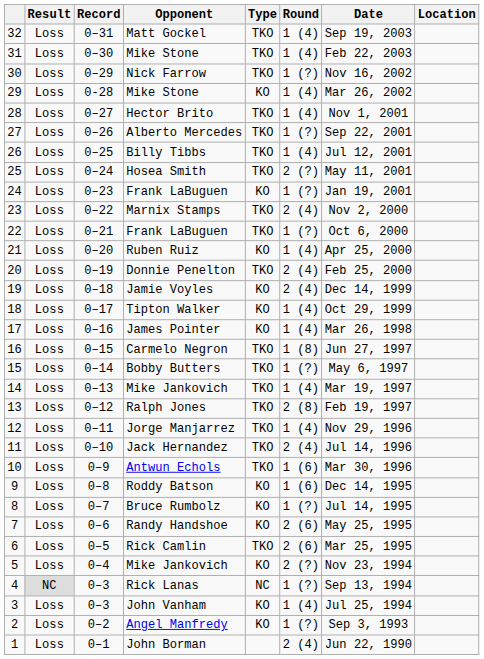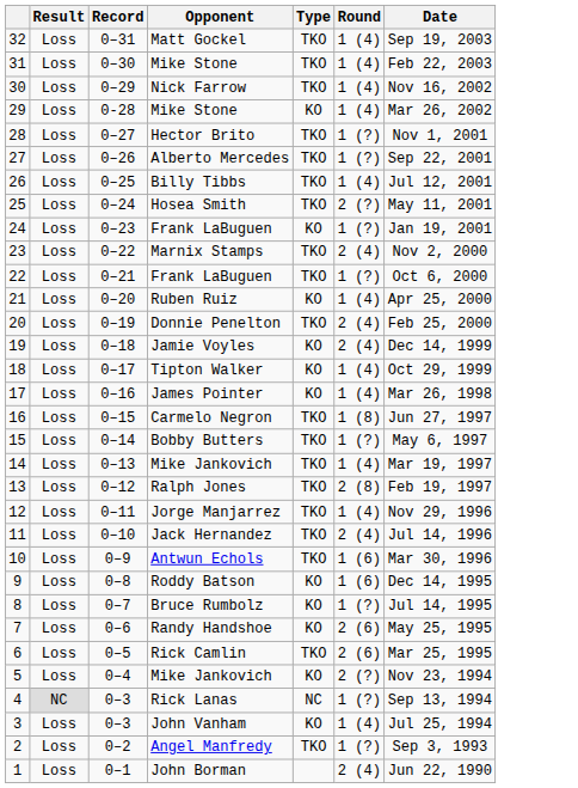 <table class="wikitable" style="text-align:center">
 <tr>
 <th></th>
 <th>Result</th>
 <th>Record</th>
 <th>Opponent</th>
 <th>Type</th>
 <th>Round</th>
 <th>Date</th>
-<th>Location</th>
 </tr>
 <tr>
 <td>32</td>
 <td>Loss</td>
 <td>0–31 </td>
 <td style="text-align:left;">Matt Gockel</td>
 <td>TKO</td>
 <td>1 (4)</td>
 <td>Sep 19, 2003</td>
-<td style="text-align:left;"></td>
 </tr>
 <tr>
 <td>31</td>
 <td>Loss</td>
 <td>0–30 </td>
 <td style="text-align:left;">Mike Stone</td>
 <td>TKO</td>
 <td>1 (4)</td>
 <td>Feb 22, 2003</td>
-<td style="text-align:left;"></td>
 </tr>
 <tr>
 <td>30</td>
 <td>Loss</td>
 <td>0–29 </td>
 <td style="text-align:left;">Nick Farrow</td>
 <td>TKO</td>
-<td>1 (?)</td>
+<td>1 (4)</td>
 <td>Nov 16, 2002</td>
-<td style="text-align:left;"></td>
 </tr>
 <tr>
 <td>29</td>
 <td>Loss</td>
 <td>0-28 </td>
 <td style="text-align:left;">Mike Stone</td>
 <td>KO</td>
 <td>1 (4)</td>
 <td>Mar 26, 2002</td>
-<td style="text-align:left;"></td>
 </tr>
 <tr>
 <td>28</td>
 <td>Loss</td>
 <td>0–27 </td>
 <td style="text-align:left;">Hector Brito</td>
 <td>TKO</td>
-<td>1 (4)</td>
+<td>1 (?)</td>
 <td>Nov 1, 2001</td>
-<td style="text-align:left;"></td>
 </tr>
 <tr>
 <td>27</td>
 <td>Loss</td>
 <td>0–26 </td>
 <td style="text-align:left;">Alberto Mercedes</td>
 <td>TKO</td>
 <td>1 (?)</td>
 <td>Sep 22, 2001</td>
-<td style="text-align:left;"></td>
 </tr>
 <tr>
 <td>26</td>
 <td>Loss</td>
 <td>0–25 </td>
 <td style="text-align:left;">Billy Tibbs</td>
 <td>TKO</td>
 <td>1 (4)</td>
 <td>Jul 12, 2001</td>
-<td style="text-align:left;"></td>
 </tr>
 <tr>
 <td>25</td>
 <td>Loss</td>
 <td>0–24 </td>
 <td style="text-align:left;">Hosea Smith</td>
 <td>TKO</td>
 <td>2 (?)</td>
 <td>May 11, 2001</td>
-<td style="text-align:left;"></td>
 </tr>
 <tr>
 <td>24</td>
 <td>Loss</td>
 <td>0–23 </td>
 <td style="text-align:left;">Frank LaBuguen</td>
 <td>KO</td>
 <td>1 (?)</td>
 <td>Jan 19, 2001</td>
-<td style="text-align:left;"></td>
 </tr>
 <tr>
 <td>23</td>
 <td>Loss</td>
 <td>0–22 </td>
 <td style="text-align:left;">Marnix Stamps</td>
 <td>TKO</td>
 <td>2 (4)</td>
 <td>Nov 2, 2000</td>
-<td style="text-align:left;"></td>
 </tr>
 <tr>
 <td>22</td>
 <td>Loss</td>
 <td>0–21 </td>
 <td style="text-align:left;">Frank LaBuguen</td>
 <td>TKO</td>
 <td>1 (?)</td>
 <td>Oct 6, 2000</td>
-<td style="text-align:left;"></td>
 </tr>
 <tr>
 <td>21</td>
 <td>Loss</td>
 <td>0–20 </td>
 <td style="text-align:left;">Ruben Ruiz</td>
 <td>KO</td>
 <td>1 (4)</td>
 <td>Apr 25, 2000</td>
-<td style="text-align:left;"></td>
 </tr>
 <tr>
 <td>20</td>
 <td>Loss</td>
 <td>0–19 </td>
 <td style="text-align:left;">Donnie Penelton</td>
 <td>TKO</td>
 <td>2 (4)</td>
 <td>Feb 25, 2000</td>
-<td style="text-align:left;"></td>
 </tr>
 <tr>
 <td>19</td>
 <td>Loss</td>
 <td>0–18 </td>
 <td style="text-align:left;">Jamie Voyles</td>
 <td>KO</td>
 <td>2 (4)</td>
 <td>Dec 14, 1999</td>
-<td style="text-align:left;"></td>
 </tr>
 <tr>
 <td>18</td>
 <td>Loss</td>
 <td>0–17 </td>
 <td style="text-align:left;">Tipton Walker</td>
 <td>KO</td>
 <td>1 (4)</td>
 <td>Oct 29, 1999</td>
-<td style="text-align:left;"></td>
 </tr>
 <tr>
 <td>17</td>
 <td>Loss</td>
 <td>0–16 </td>
 <td style="text-align:left;">James Pointer</td>
 <td>KO</td>
 <td>1 (4)</td>
 <td>Mar 26, 1998</td>
-<td style="text-align:left;"></td>
 </tr>
 <tr>
 <td>16</td>
 <td>Loss</td>
 <td>0–15 </td>
 <td style="text-align:left;">Carmelo Negron</td>
 <td>TKO</td>
 <td>1 (8)</td>
 <td>Jun 27, 1997</td>
-<td style="text-align:left;"></td>
 </tr>
 <tr>
 <td>15</td>
 <td>Loss</td>
 <td>0–14 </td>
 <td style="text-align:left;">Bobby Butters</td>
 <td>TKO</td>
 <td>1 (?)</td>
 <td>May 6, 1997</td>
-<td style="text-align:left;"></td>
 </tr>
 <tr>
 <td>14</td>
 <td>Loss</td>
 <td>0–13 </td>
 <td style="text-align:left;">Mike Jankovich</td>
 <td>TKO</td>
 <td>1 (4)</td>
 <td>Mar 19, 1997</td>
-<td style="text-align:left;"></td>
 </tr>
 <tr>
 <td>13</td>
 <td>Loss</td>
 <td>0–12 </td>
 <td style="text-align:left;">Ralph Jones</td>
 <td>TKO</td>
 <td>2 (8)</td>
 <td>Feb 19, 1997</td>
-<td style="text-align:left;"></td>
 </tr>
 <tr>
 <td>12</td>
 <td>Loss</td>
 <td>0–11 </td>
 <td style="text-align:left;">Jorge Manjarrez</td>
 <td>TKO</td>
 <td>1 (4)</td>
 <td>Nov 29, 1996</td>
-<td style="text-align:left;"></td>
 </tr>
 <tr>
 <td>11</td>
 <td>Loss</td>
 <td>0–10 </td>
 <td style="text-align:left;">Jack Hernandez</td>
 <td>TKO</td>
 <td>2 (4)</td>
 <td>Jul 14, 1996</td>
-<td style="text-align:left;"></td>
 </tr>
 <tr>
 <td>10</td>
 <td>Loss</td>
 <td>0–9 </td>
 <td style="text-align:left;"><a href='#'>Antwun Echols</a></td>
 <td>TKO</td>
 <td>1 (6)</td>
 <td>Mar 30, 1996</td>
-<td style="text-align:left;"></td>
 </tr>
 <tr>
 <td>9</td>
 <td>Loss</td>
 <td>0–8 </td>
 <td style="text-align:left;">Roddy Batson</td>
 <td>KO</td>
 <td>1 (6)</td>
 <td>Dec 14, 1995</td>
-<td style="text-align:left;"></td>
 </tr>
 <tr>
 <td>8</td>
 <td>Loss</td>
 <td>0–7 </td>
 <td style="text-align:left;">Bruce Rumbolz</td>
 <td>KO</td>
 <td>1 (?)</td>
 <td>Jul 14, 1995</td>
-<td style="text-align:left;"></td>
 </tr>
 <tr>
 <td>7</td>
 <td>Loss</td>
 <td>0–6 </td>
 <td style="text-align:left;">Randy Handshoe</td>
 <td>KO</td>
 <td>2 (6)</td>
 <td>May 25, 1995</td>
-<td style="text-align:left;"></td>
 </tr>
 <tr>
 <td>6</td>
 <td>Loss</td>
 <td>0–5 </td>
 <td style="text-align:left;">Rick Camlin</td>
 <td>TKO</td>
 <td>2 (6)</td>
 <td>Mar 25, 1995</td>
-<td style="text-align:left;"></td>
 </tr>
 <tr>
 <td>5</td>
 <td>Loss</td>
 <td>0–4 </td>
 <td style="text-align:left;">Mike Jankovich</td>
 <td>KO</td>
 <td>2 (?)</td>
 <td>Nov 23, 1994</td>
-<td style="text-align:left;"></td>
 </tr>
 <tr>
 <td>4</td>
 <td style="background:#ddd;">NC</td>
 <td>0–3 </td>
 <td style="text-align:left;">Rick Lanas</td>
 <td>NC</td>
 <td>1 (?)</td>
 <td>Sep 13, 1994</td>
-<td style="text-align:left;"></td>
 </tr>
 <tr>
 <td>3</td>
 <td>Loss</td>
 <td>0–3</td>
 <td style="text-align:left;">John Vanham</td>
 <td>KO</td>
 <td>1 (4)</td>
 <td>Jul 25, 1994</td>
-<td style="text-align:left;"></td>
 </tr>
 <tr>
 <td>2</td>
 <td>Loss</td>
 <td>0–2</td>
 <td style="text-align:left;"><a href='#'>Angel Manfredy</a></td>
-<td>KO</td>
+<td>TKO</td>
 <td>1 (?)</td>
 <td>Sep 3, 1993</td>
-<td style="text-align:left;"></td>
 </tr>
 <tr>
 <td>1</td>
 <td>Loss</td>
 <td>0–1</td>
 <td style="text-align:left;">John Borman</td>
 <td></td>
 <td>2 (4)</td>
 <td>Jun 22, 1990</td>
-<td style="text-align:left;"></td>
 </tr>
 </table>
